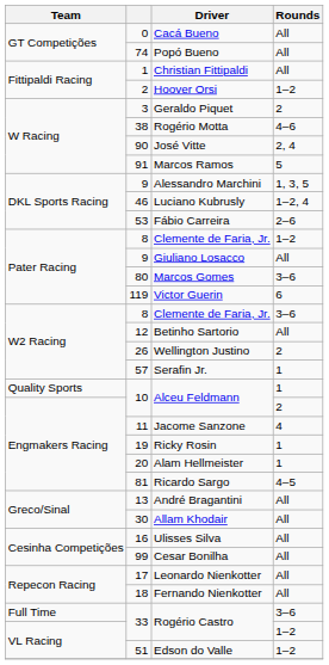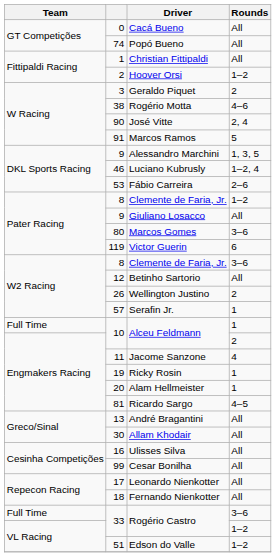 <table class="wikitable" style="font-size: 85%">
 <tr>
 <th>Team</th>
 <th></th>
 <th>Driver</th>
 <th>Rounds</th>
 </tr>
 <tr>
 <td rowspan=2>GT Competições</td>
 <td align=right>0</td>
 <td> <a href='#'>Cacá Bueno</a></td>
 <td>All</td>
 </tr>
 <tr>
 <td align=right>74</td>
 <td> Popó Bueno</td>
 <td>All</td>
 </tr>
 <tr>
 <td rowspan=2>Fittipaldi Racing</td>
 <td align=right>1</td>
 <td> <a href='#'>Christian Fittipaldi</a></td>
 <td>All</td>
 </tr>
 <tr>
 <td align=right>2</td>
 <td> <a href='#'>Hoover Orsi</a></td>
 <td>1–2</td>
 </tr>
 <tr>
 <td rowspan=4>W Racing</td>
 <td align=right>3</td>
 <td> Geraldo Piquet</td>
 <td>2</td>
 </tr>
 <tr>
 <td align=right>38</td>
 <td> Rogério Motta</td>
 <td>4–6</td>
 </tr>
 <tr>
 <td align=right>90</td>
 <td> José Vitte</td>
 <td>2, 4</td>
 </tr>
 <tr>
 <td align=right>91</td>
 <td> Marcos Ramos</td>
 <td>5</td>
 </tr>
 <tr>
 <td rowspan=3>DKL Sports Racing</td>
 <td align=right>9</td>
 <td> Alessandro Marchini</td>
 <td>1, 3, 5</td>
 </tr>
 <tr>
 <td align=right>46</td>
 <td> Luciano Kubrusly</td>
 <td>1–2, 4</td>
 </tr>
 <tr>
 <td align=right>53</td>
 <td> Fábio Carreira</td>
 <td>2–6</td>
 </tr>
 <tr>
 <td rowspan=4>Pater Racing</td>
 <td align=right>8</td>
 <td> <a href='#'>Clemente de Faria, Jr.</a></td>
 <td>1–2</td>
 </tr>
 <tr>
 <td align=right>9</td>
 <td> <a href='#'>Giuliano Losacco</a></td>
 <td>All</td>
 </tr>
 <tr>
 <td align=right>80</td>
 <td> <a href='#'>Marcos Gomes</a></td>
 <td>3–6</td>
 </tr>
 <tr>
 <td align=right>119</td>
 <td> <a href='#'>Victor Guerin</a></td>
 <td>6</td>
 </tr>
 <tr>
 <td rowspan=4>W2 Racing</td>
 <td align=right>8</td>
 <td> <a href='#'>Clemente de Faria, Jr.</a></td>
 <td>3–6</td>
 </tr>
 <tr>
 <td align=right>12</td>
 <td> Betinho Sartorio</td>
 <td>All</td>
 </tr>
 <tr>
 <td align=right>26</td>
 <td> Wellington Justino</td>
 <td>2</td>
 </tr>
 <tr>
 <td align=right>57</td>
 <td> Serafin Jr.</td>
 <td>1</td>
 </tr>
 <tr>
-<td>Quality Sports</td>
+<td>Full Time</td>
 <td rowspan=2 align=right>10</td>
 <td rowspan=2> <a href='#'>Alceu Feldmann</a></td>
 <td>1</td>
 </tr>
 <tr>
 <td rowspan=5>Engmakers Racing</td>
 <td>2</td>
 </tr>
 <tr>
 <td align=right>11</td>
 <td> Jacome Sanzone</td>
 <td>4</td>
 </tr>
 <tr>
 <td align=right>19</td>
 <td> Ricky Rosin</td>
 <td>1</td>
 </tr>
 <tr>
 <td align=right>20</td>
 <td> Alam Hellmeister</td>
 <td>1</td>
 </tr>
 <tr>
 <td align=right>81</td>
 <td> Ricardo Sargo</td>
 <td>4–5</td>
 </tr>
 <tr>
 <td rowspan=2>Greco/Sinal</td>
 <td align=right>13</td>
 <td> André Bragantini</td>
 <td>All</td>
 </tr>
 <tr>
 <td align=right>30</td>
 <td> <a href='#'>Allam Khodair</a></td>
 <td>All</td>
 </tr>
 <tr>
 <td rowspan=2>Cesinha Competições</td>
 <td align=right>16</td>
 <td> Ulisses Silva</td>
 <td>All</td>
 </tr>
 <tr>
 <td align=right>99</td>
 <td> Cesar Bonilha</td>
 <td>All</td>
 </tr>
 <tr>
 <td rowspan=2>Repecon Racing</td>
 <td align=right>17</td>
 <td> Leonardo Nienkotter</td>
 <td>All</td>
 </tr>
 <tr>
 <td align=right>18</td>
 <td> Fernando Nienkotter</td>
 <td>All</td>
 </tr>
 <tr>
 <td>Full Time</td>
 <td rowspan=2 align=right>33</td>
 <td rowspan=2> Rogério Castro</td>
 <td>3–6</td>
 </tr>
 <tr>
 <td rowspan=2>VL Racing</td>
 <td>1–2</td>
 </tr>
 <tr>
 <td align=right>51</td>
 <td> Edson do Valle</td>
 <td>1–2</td>
 </tr>
 <tr>
 </tr>
 </table>
